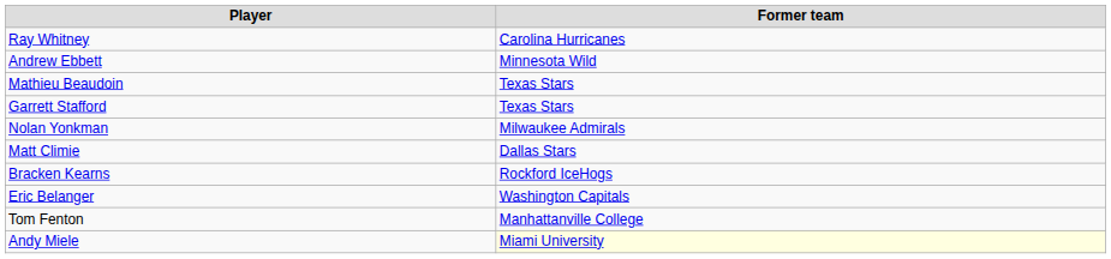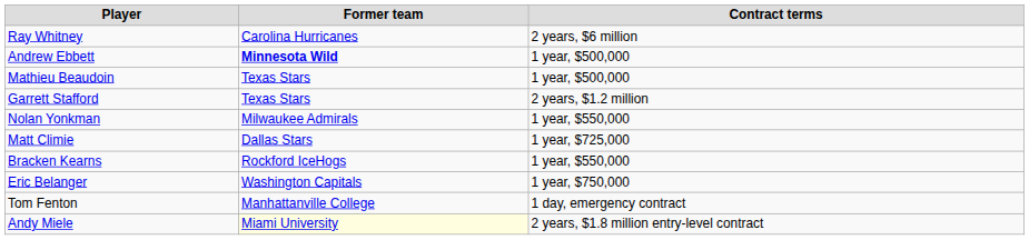 <table class="wikitable" width=98%>
 <tr align="center" bgcolor="#dddddd">
 <td><strong>Player</strong></td>
 <td><strong>Former team</strong></td>
+<td><strong>Contract terms</strong></td>
 </tr>
 <tr>
 <td><a href='#'>Ray Whitney</a></td>
 <td><a href='#'>Carolina Hurricanes</a></td>
+<td>2 years, $6 million</td>
 </tr>
 <tr>
 <td><a href='#'>Andrew Ebbett</a></td>
-<td><a href='#'>Minnesota Wild</a></td>
+<td><strong><a href='#'>Minnesota Wild</a></strong></td>
+<td>1 year, $500,000</td>
 </tr>
 <tr>
 <td><a href='#'>Mathieu Beaudoin</a></td>
 <td><a href='#'>Texas Stars</a></td>
+<td>1 year, $500,000</td>
 </tr>
 <tr>
 <td><a href='#'>Garrett Stafford</a></td>
 <td><a href='#'>Texas Stars</a></td>
+<td>2 years, $1.2 million</td>
 </tr>
 <tr>
 <td><a href='#'>Nolan Yonkman</a></td>
 <td><a href='#'>Milwaukee Admirals</a></td>
+<td>1 year, $550,000</td>
 </tr>
 <tr>
 <td><a href='#'>Matt Climie</a></td>
 <td><a href='#'>Dallas Stars</a></td>
+<td>1 year, $725,000</td>
 </tr>
 <tr>
 <td><a href='#'>Bracken Kearns</a></td>
 <td><a href='#'>Rockford IceHogs</a></td>
+<td>1 year, $550,000</td>
 </tr>
 <tr>
 <td><a href='#'>Eric Belanger</a></td>
 <td><a href='#'>Washington Capitals</a></td>
+<td>1 year, $750,000</td>
 </tr>
 <tr>
 <td>Tom Fenton</td>
 <td><a href='#'>Manhattanville College</a></td>
+<td>1 day, emergency contract</td>
 </tr>
 <tr>
 <td><a href='#'>Andy Miele</a></td>
 <td style="background: lightyellow;"><a href='#'>Miami University</a></td>
+<td>2 years, $1.8 million entry-level contract</td>
 </tr>
 </table>
